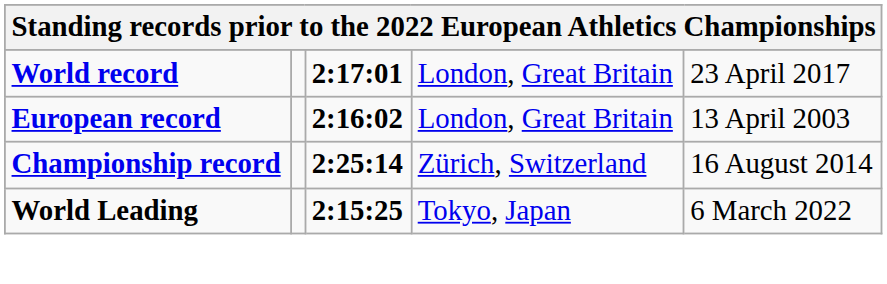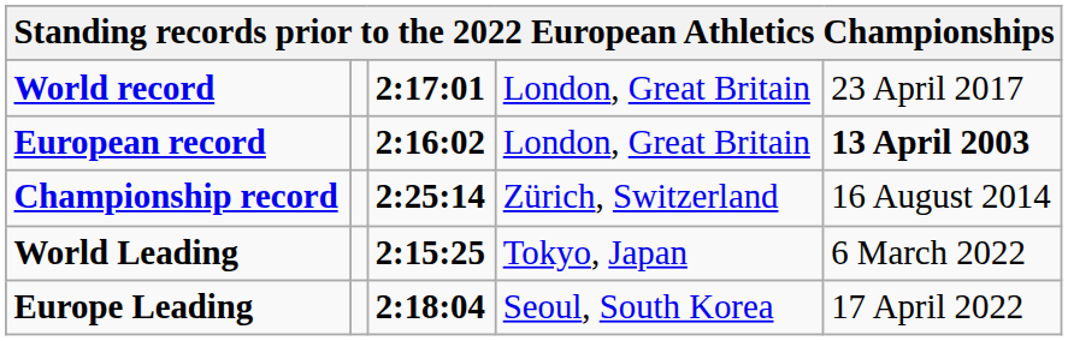 <table class="wikitable">
 <tr>
 <th colspan="5">Standing records prior to the 2022 European Athletics Championships</th>
 </tr>
 <tr>
 <td><strong><a href='#'>World record</a></strong></td>
 <td></td>
 <td><strong>2:17:01</strong></td>
 <td><a href='#'>London</a>, <a href='#'>Great Britain</a></td>
 <td>23 April 2017</td>
 </tr>
 <tr>
 <td><strong><a href='#'>European record</a></strong></td>
 <td></td>
 <td><strong> 2:16:02 </strong></td>
 <td><a href='#'>London</a>, <a href='#'>Great Britain</a></td>
-<td>13 April 2003</td>
+<td><strong>13 April 2003</strong></td>
 </tr>
 <tr>
 <td><strong><a href='#'>Championship record</a></strong></td>
 <td></td>
 <td><strong>2:25:14</strong></td>
 <td><a href='#'>Zürich</a>, <a href='#'>Switzerland</a></td>
 <td>16 August 2014</td>
 </tr>
 <tr>
 <td><strong>World Leading</strong></td>
 <td></td>
 <td><strong>2:15:25</strong></td>
 <td><a href='#'>Tokyo</a>, <a href='#'>Japan</a></td>
 <td>6 March 2022</td>
 </tr>
+<tr>
+<td><strong>Europe Leading</strong></td>
+<td></td>
+<td><strong> 2:18:04 </strong></td>
+<td><a href='#'>Seoul</a>, <a href='#'>South Korea</a></td>
+<td>17 April 2022</td>
+</tr>
 </table>
